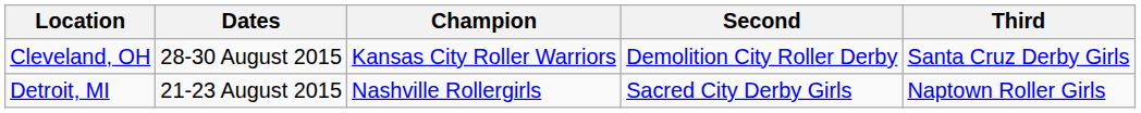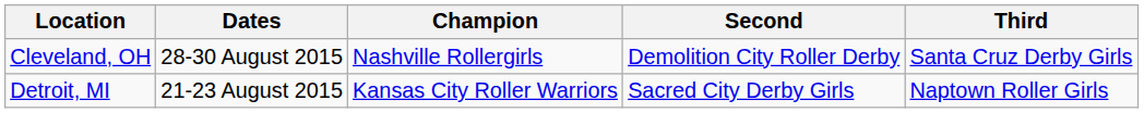 <table class="wikitable sortable">
 <tr>
 <th>Location</th>
 <th>Dates</th>
 <th>Champion</th>
 <th>Second</th>
 <th>Third</th>
 </tr>
 <tr>
 <td><a href='#'>Cleveland, OH</a></td>
 <td>28-30 August 2015</td>
-<td><a href='#'>Kansas City Roller Warriors</a></td>
+<td><a href='#'>Nashville Rollergirls</a></td>
 <td><a href='#'>Demolition City Roller Derby</a></td>
 <td><a href='#'>Santa Cruz Derby Girls</a></td>
 </tr>
 <tr>
 <td><a href='#'>Detroit, MI</a></td>
 <td>21-23 August 2015</td>
-<td><a href='#'>Nashville Rollergirls</a></td>
+<td><a href='#'>Kansas City Roller Warriors</a></td>
 <td><a href='#'>Sacred City Derby Girls</a></td>
 <td><a href='#'>Naptown Roller Girls</a></td>
 </tr>
 </table>
